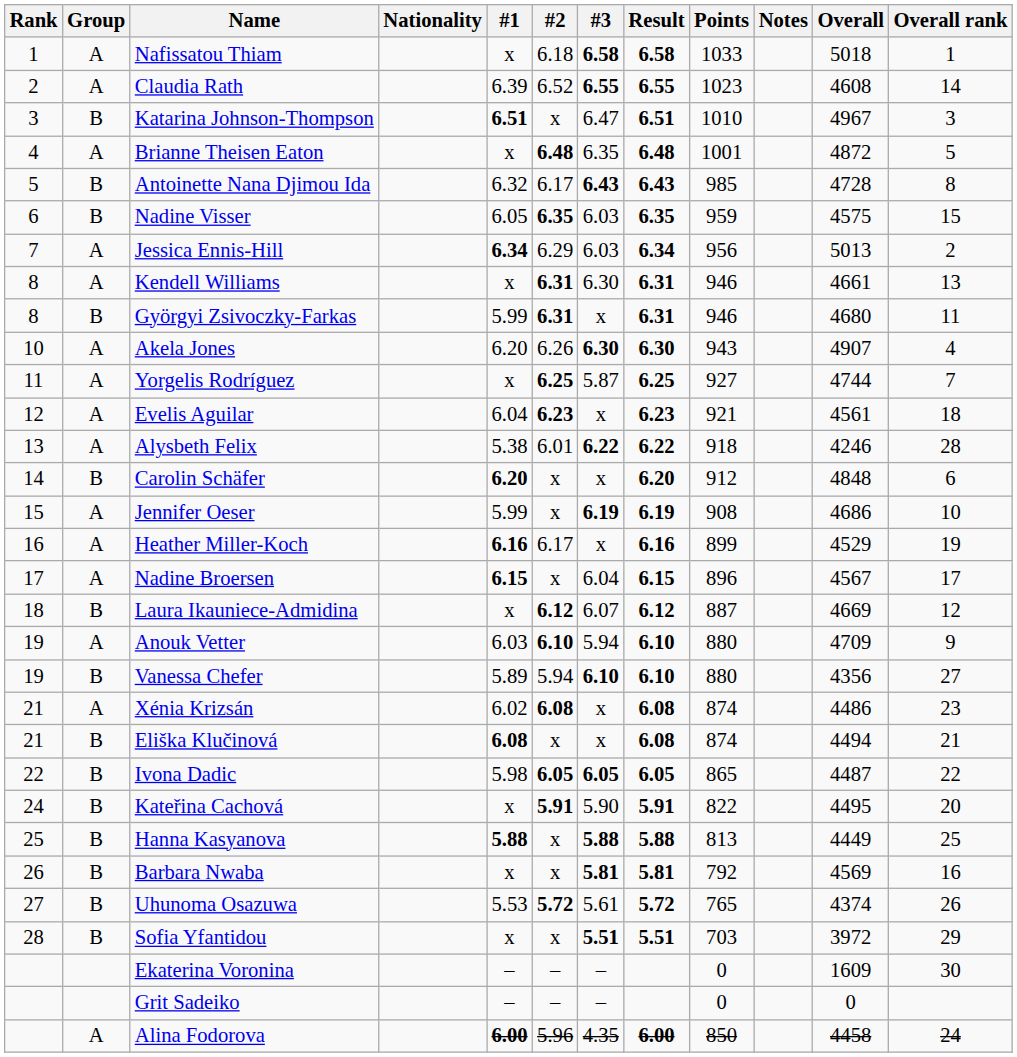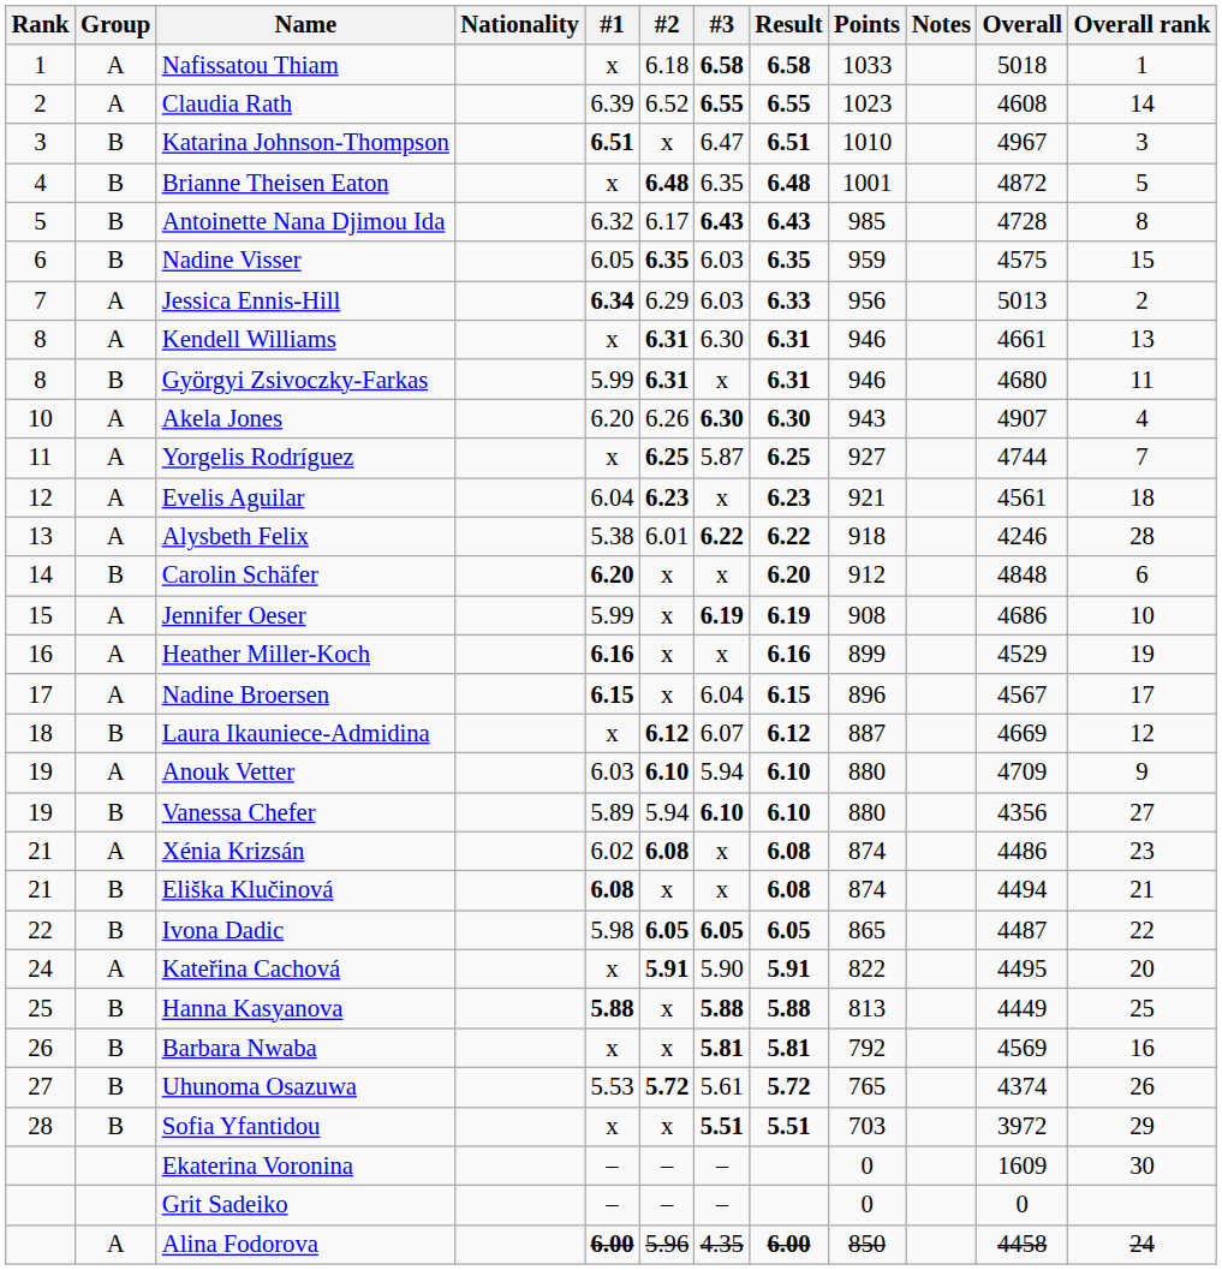 <table class="wikitable sortable" style="text-align:center">
 <tr>
 <th>Rank</th>
 <th>Group</th>
 <th>Name</th>
 <th>Nationality</th>
 <th>#1</th>
 <th>#2</th>
 <th>#3</th>
 <th>Result</th>
 <th>Points</th>
 <th>Notes</th>
 <th>Overall</th>
 <th>Overall rank</th>
 </tr>
 <tr>
 <td>1</td>
 <td>A</td>
 <td align="left"><a href='#'>Nafissatou Thiam</a></td>
 <td align="left"></td>
 <td>x</td>
 <td>6.18</td>
 <td><strong>6.58</strong></td>
 <td><strong>6.58</strong></td>
 <td>1033</td>
 <td></td>
 <td>5018</td>
 <td>1</td>
 </tr>
 <tr>
 <td>2</td>
 <td>A</td>
 <td align="left"><a href='#'>Claudia Rath</a></td>
 <td align="left"></td>
 <td>6.39</td>
 <td>6.52</td>
 <td><strong>6.55</strong></td>
 <td><strong>6.55</strong></td>
 <td>1023</td>
 <td></td>
 <td>4608</td>
 <td>14</td>
 </tr>
 <tr>
 <td>3</td>
 <td>B</td>
 <td align="left"><a href='#'>Katarina Johnson-Thompson</a></td>
 <td align="left"></td>
 <td><strong>6.51</strong></td>
 <td>x</td>
 <td>6.47</td>
 <td><strong>6.51</strong></td>
 <td>1010</td>
 <td></td>
 <td>4967</td>
 <td>3</td>
 </tr>
 <tr>
 <td>4</td>
-<td>A</td>
+<td>B</td>
 <td align="left"><a href='#'>Brianne Theisen Eaton</a></td>
 <td align="left"></td>
 <td>x</td>
 <td><strong>6.48</strong></td>
 <td>6.35</td>
 <td><strong>6.48</strong></td>
 <td>1001</td>
 <td></td>
 <td>4872</td>
 <td>5</td>
 </tr>
 <tr>
 <td>5</td>
 <td>B</td>
 <td align="left"><a href='#'>Antoinette Nana Djimou Ida</a></td>
 <td align="left"></td>
 <td>6.32</td>
 <td>6.17</td>
 <td><strong>6.43</strong></td>
 <td><strong>6.43</strong></td>
 <td>985</td>
 <td></td>
 <td>4728</td>
 <td>8</td>
 </tr>
 <tr>
 <td>6</td>
 <td>B</td>
 <td align="left"><a href='#'>Nadine Visser</a></td>
 <td align="left"></td>
 <td>6.05</td>
 <td><strong>6.35</strong></td>
 <td>6.03</td>
 <td><strong>6.35</strong></td>
 <td>959</td>
 <td></td>
 <td>4575</td>
 <td>15</td>
 </tr>
 <tr>
 <td>7</td>
 <td>A</td>
 <td align="left"><a href='#'>Jessica Ennis-Hill</a></td>
 <td align="left"></td>
 <td><strong>6.34</strong></td>
 <td>6.29</td>
 <td>6.03</td>
-<td><strong>6.34</strong></td>
+<td><strong>6.33</strong></td>
 <td>956</td>
 <td></td>
 <td>5013</td>
 <td>2</td>
 </tr>
 <tr>
 <td>8</td>
 <td>A</td>
 <td align="left"><a href='#'>Kendell Williams</a></td>
 <td align="left"></td>
 <td>x</td>
 <td><strong>6.31</strong></td>
 <td>6.30</td>
 <td><strong>6.31</strong></td>
 <td>946</td>
 <td></td>
 <td>4661</td>
 <td>13</td>
 </tr>
 <tr>
 <td>8</td>
 <td>B</td>
 <td align="left"><a href='#'>Györgyi Zsivoczky-Farkas</a></td>
 <td align="left"></td>
 <td>5.99</td>
 <td><strong>6.31</strong></td>
 <td>x</td>
 <td><strong>6.31</strong></td>
 <td>946</td>
 <td></td>
 <td>4680</td>
 <td>11</td>
 </tr>
 <tr>
 <td>10</td>
 <td>A</td>
 <td align="left"><a href='#'>Akela Jones</a></td>
 <td align="left"></td>
 <td>6.20</td>
 <td>6.26</td>
 <td><strong>6.30</strong></td>
 <td><strong>6.30</strong></td>
 <td>943</td>
 <td></td>
 <td>4907</td>
 <td>4</td>
 </tr>
 <tr>
 <td>11</td>
 <td>A</td>
 <td align="left"><a href='#'>Yorgelis Rodríguez</a></td>
 <td align="left"></td>
 <td>x</td>
 <td><strong>6.25</strong></td>
 <td>5.87</td>
 <td><strong>6.25</strong></td>
 <td>927</td>
 <td></td>
 <td>4744</td>
 <td>7</td>
 </tr>
 <tr>
 <td>12</td>
 <td>A</td>
 <td align="left"><a href='#'>Evelis Aguilar</a></td>
 <td align="left"></td>
 <td>6.04</td>
 <td><strong>6.23</strong></td>
 <td>x</td>
 <td><strong>6.23</strong></td>
 <td>921</td>
 <td></td>
 <td>4561</td>
 <td>18</td>
 </tr>
 <tr>
 <td>13</td>
 <td>A</td>
 <td align="left"><a href='#'>Alysbeth Felix</a></td>
 <td align="left"></td>
 <td>5.38</td>
 <td>6.01</td>
 <td><strong>6.22</strong></td>
 <td><strong>6.22</strong></td>
 <td>918</td>
 <td></td>
 <td>4246</td>
 <td>28</td>
 </tr>
 <tr>
 <td>14</td>
 <td>B</td>
 <td align="left"><a href='#'>Carolin Schäfer</a></td>
 <td align="left"></td>
 <td><strong>6.20</strong></td>
 <td>x</td>
 <td>x</td>
 <td><strong>6.20</strong></td>
 <td>912</td>
 <td></td>
 <td>4848</td>
 <td>6</td>
 </tr>
 <tr>
 <td>15</td>
 <td>A</td>
 <td align="left"><a href='#'>Jennifer Oeser</a></td>
 <td align="left"></td>
 <td>5.99</td>
 <td>x</td>
 <td><strong>6.19</strong></td>
 <td><strong>6.19</strong></td>
 <td>908</td>
 <td></td>
 <td>4686</td>
 <td>10</td>
 </tr>
 <tr>
 <td>16</td>
 <td>A</td>
 <td align="left"><a href='#'>Heather Miller-Koch</a></td>
 <td align="left"></td>
 <td><strong>6.16</strong></td>
-<td>6.17</td>
+<td>x</td>
 <td>x</td>
 <td><strong>6.16</strong></td>
 <td>899</td>
 <td></td>
 <td>4529</td>
 <td>19</td>
 </tr>
 <tr>
 <td>17</td>
 <td>A</td>
 <td align="left"><a href='#'>Nadine Broersen</a></td>
 <td align="left"></td>
 <td><strong>6.15</strong></td>
 <td>x</td>
 <td>6.04</td>
 <td><strong>6.15</strong></td>
 <td>896</td>
 <td></td>
 <td>4567</td>
 <td>17</td>
 </tr>
 <tr>
 <td>18</td>
 <td>B</td>
 <td align="left"><a href='#'>Laura Ikauniece-Admidina</a></td>
 <td align="left"></td>
 <td>x</td>
 <td><strong>6.12</strong></td>
 <td>6.07</td>
 <td><strong>6.12</strong></td>
 <td>887</td>
 <td></td>
 <td>4669</td>
 <td>12</td>
 </tr>
 <tr>
 <td>19</td>
 <td>A</td>
 <td align="left"><a href='#'>Anouk Vetter</a></td>
 <td align="left"></td>
 <td>6.03</td>
 <td><strong>6.10</strong></td>
 <td>5.94</td>
 <td><strong>6.10</strong></td>
 <td>880</td>
 <td></td>
 <td>4709</td>
 <td>9</td>
 </tr>
 <tr>
 <td>19</td>
 <td>B</td>
 <td align="left"><a href='#'>Vanessa Chefer</a></td>
 <td align="left"></td>
 <td>5.89</td>
 <td>5.94</td>
 <td><strong>6.10</strong></td>
 <td><strong>6.10</strong></td>
 <td>880</td>
 <td></td>
 <td>4356</td>
 <td>27</td>
 </tr>
 <tr>
 <td>21</td>
 <td>A</td>
 <td align="left"><a href='#'>Xénia Krizsán</a></td>
 <td align="left"></td>
 <td>6.02</td>
 <td><strong>6.08</strong></td>
 <td>x</td>
 <td><strong>6.08</strong></td>
 <td>874</td>
 <td></td>
 <td>4486</td>
 <td>23</td>
 </tr>
 <tr>
 <td>21</td>
 <td>B</td>
 <td align="left"><a href='#'>Eliška Klučinová</a></td>
 <td align="left"></td>
 <td><strong>6.08</strong></td>
 <td>x</td>
 <td>x</td>
 <td><strong>6.08</strong></td>
 <td>874</td>
 <td></td>
 <td>4494</td>
 <td>21</td>
 </tr>
 <tr>
 <td>22</td>
 <td>B</td>
 <td align="left"><a href='#'>Ivona Dadic</a></td>
 <td align="left"></td>
 <td>5.98</td>
 <td><strong>6.05</strong></td>
 <td><strong>6.05</strong></td>
 <td><strong>6.05</strong></td>
 <td>865</td>
 <td></td>
 <td>4487</td>
 <td>22</td>
 </tr>
 <tr>
 <td>24</td>
-<td>B</td>
+<td>A</td>
 <td align="left"><a href='#'>Kateřina Cachová</a></td>
 <td align="left"></td>
 <td>x</td>
 <td><strong>5.91</strong></td>
 <td>5.90</td>
 <td><strong>5.91</strong></td>
 <td>822</td>
 <td></td>
 <td>4495</td>
 <td>20</td>
 </tr>
 <tr>
 <td>25</td>
 <td>B</td>
 <td align="left"><a href='#'>Hanna Kasyanova</a></td>
 <td align="left"></td>
 <td><strong>5.88</strong></td>
 <td>x</td>
 <td><strong>5.88</strong></td>
 <td><strong>5.88</strong></td>
 <td>813</td>
 <td></td>
 <td>4449</td>
 <td>25</td>
 </tr>
 <tr>
 <td>26</td>
 <td>B</td>
 <td align="left"><a href='#'>Barbara Nwaba</a></td>
 <td align="left"></td>
 <td>x</td>
 <td>x</td>
 <td><strong>5.81</strong></td>
 <td><strong>5.81</strong></td>
 <td>792</td>
 <td></td>
 <td>4569</td>
 <td>16</td>
 </tr>
 <tr>
 <td>27</td>
 <td>B</td>
 <td align="left"><a href='#'>Uhunoma Osazuwa</a></td>
 <td align="left"></td>
 <td>5.53</td>
 <td><strong>5.72</strong></td>
 <td>5.61</td>
 <td><strong>5.72</strong></td>
 <td>765</td>
 <td></td>
 <td>4374</td>
 <td>26</td>
 </tr>
 <tr>
 <td>28</td>
 <td>B</td>
 <td align="left"><a href='#'>Sofia Yfantidou</a></td>
 <td align="left"></td>
 <td>x</td>
 <td>x</td>
 <td><strong>5.51</strong></td>
 <td><strong>5.51</strong></td>
 <td>703</td>
 <td></td>
 <td>3972</td>
 <td>29</td>
 </tr>
 <tr>
 <td></td>
 <td></td>
 <td align="left"><a href='#'>Ekaterina Voronina</a></td>
 <td align="left"></td>
 <td>–</td>
 <td>–</td>
 <td>–</td>
 <td></td>
 <td>0</td>
 <td></td>
 <td>1609</td>
 <td>30</td>
 </tr>
 <tr>
 <td></td>
 <td></td>
 <td align="left"><a href='#'>Grit Sadeiko</a></td>
 <td align="left"></td>
 <td>–</td>
 <td>–</td>
 <td>–</td>
 <td></td>
 <td>0</td>
 <td></td>
 <td>0</td>
 <td></td>
 </tr>
 <tr>
 <td></td>
 <td>A</td>
 <td align="left"><a href='#'>Alina Fodorova</a></td>
 <td align="left"></td>
 <td><s><strong>6.00</strong></s></td>
 <td><s>5.96</s></td>
 <td><s>4.35</s></td>
 <td><s><strong>6.00</strong></s></td>
 <td><s>850</s></td>
 <td></td>
 <td><s>4458</s></td>
 <td><s>24</s></td>
 </tr>
 </table>
